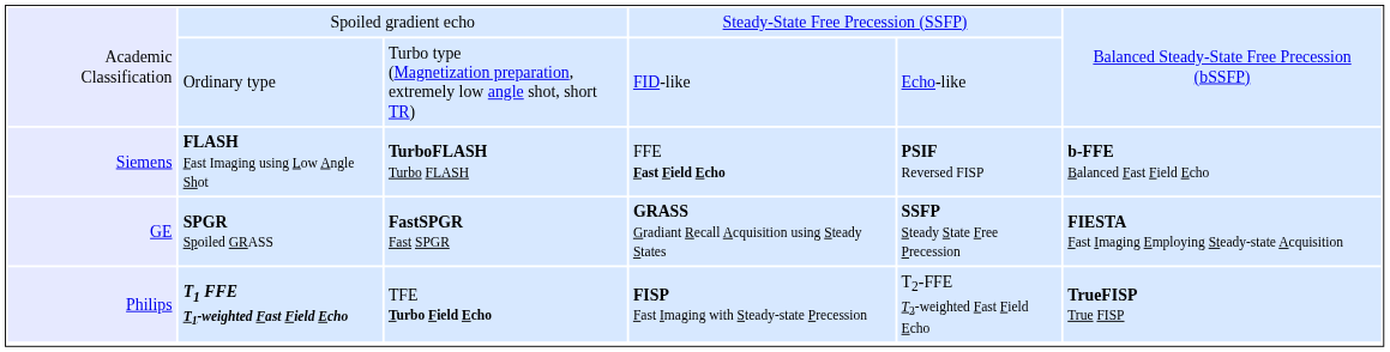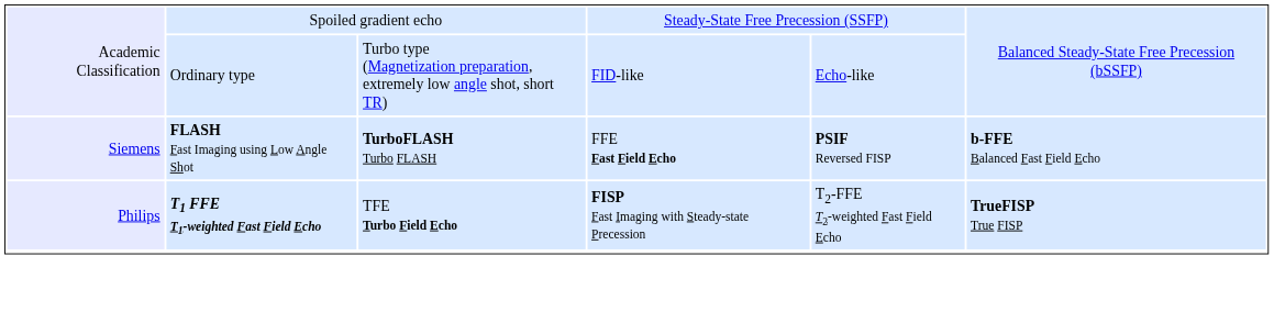 <table align=center cellpadding="4" style="border:1px solid black; background-color:transparent; font-size: 95%;">
 <tr>
 <td style="text-align:right;background-color:#e6e9ff" rowspan="2">Academic Classification</td>
 <td style="text-align:center;background-color:#d7e8ff" colspan="2">Spoiled gradient echo</td>
 <td style="text-align:center;background-color:#d7e8ff" colspan="2"><a href='#'>Steady-State Free Precession (SSFP)</a></td>
 <td style="text-align:center;background-color:#d7e8ff" rowspan="2"><a href='#'>Balanced Steady-State Free Precession (bSSFP)</a></td>
 </tr>
 <tr>
 <td style="text-align:left;background-color:#d7e8ff">Ordinary type</td>
 <td style="text-align:left;background-color:#d7e8ff">Turbo type<br>(<a href='#'>Magnetization preparation</a>, <br>extremely low <a href='#'>angle</a> shot, short <a href='#'>TR</a>)</td>
 <td style="text-align:left;background-color:#d7e8ff"><a href='#'>FID</a>-like</td>
 <td style="text-align:left;background-color:#d7e8ff"><a href='#'>Echo</a>-like</td>
 </tr>
 <tr>
 <td style="text-align:right;background-color:#e6e9ff"><a href='#'>Siemens</a></td>
 <td style="text-align:left;background-color:#d7e8ff"><strong>FLASH</strong> <br><small> <u>F</u>ast Imaging using <u>L</u>ow <u>A</u>ngle <u>Sh</u>ot </small></td>
 <td style="text-align:left;background-color:#d7e8ff"><strong>TurboFLASH</strong> <br><small><u>Turbo</u> <u>FLASH</u> </small></td>
 <td style="text-align:left;background-color:#d7e8ff"></strong>FFE<strong> <br><small> <u>F</u>ast <u>F</u>ield <u>E</u>cho </small></td>
 <td style="text-align:left;background-color:#d7e8ff"><strong>PSIF</strong> <br><small> Reversed FISP </small></td>
 <td style="text-align:left;background-color:#d7e8ff"><strong>b-FFE</strong> <br><small> <u>B</u>alanced <u>F</u>ast <u>F</u>ield <u>E</u>cho </small></td>
 </tr>
 <tr>
-<td style="text-align:right;background-color:#e6e9ff"><a href='#'>GE</a></td>
-<td style="text-align:left;background-color:#d7e8ff"><strong>SPGR</strong> <br><small> <u>Sp</u>oiled <u>GR</u>ASS </small></td>
-<td style="text-align:left;background-color:#d7e8ff"><strong>FastSPGR</strong> <br><small> <u>Fast</u> <u>SPGR</u> </small></td>
-<td style="text-align:left;background-color:#d7e8ff"><strong>GRASS</strong> <br><small> <u>G</u>radiant <u>R</u>ecall <u>A</u>cquisition using <u>S</u>teady <u>S</u>tates </small></td>
-<td style="text-align:left;background-color:#d7e8ff"><strong>SSFP</strong> <br><small> <u>S</u>teady <u>S</u>tate <u>F</u>ree <u>P</u>recession </small></td>
-<td style="text-align:left;background-color:#d7e8ff"><strong>FIESTA</strong> <br><small> <u>F</u>ast <u>I</u>maging <u>E</u>mploying <u>St</u>eady-state <u>A</u>cquisition </small></td>
-</tr>
-<tr>
 <td style="text-align:right;background-color:#e6e9ff"><a href='#'>Philips</a></td>
 <td style="text-align:left;background-color:#d7e8ff"><strong><em>T<em><sub>1</sub> FFE<strong> <br><small> <u></em>T<em><sub>1</sub></u>-weighted <u>F</u>ast <u>F</u>ield <u>E</u>cho </small></td>
 <td style="text-align:left;background-color:#d7e8ff"></strong>TFE<strong> <br><small> <u>T</u>urbo <u>F</u>ield <u>E</u>cho </small></td>
 <td style="text-align:left;background-color:#d7e8ff"><strong>FISP</strong> <br><small> <u>F</u>ast <u>I</u>maging with <u>S</u>teady-state <u>P</u>recession </small></td>
 <td style="text-align:left;background-color:#d7e8ff"></em></strong>T</em><sub>2</sub>-FFE</strong> <br><small> <u><em>T</em><sub>2</sub></u>-weighted <u>F</u>ast <u>F</u>ield <u>E</u>cho </small></td>
 <td style="text-align:left;background-color:#d7e8ff"><strong>TrueFISP</strong> <br><small> <u>True</u> <u>FISP</u> </small></td>
 </tr>
 <tr>
 </tr>
 </table>
